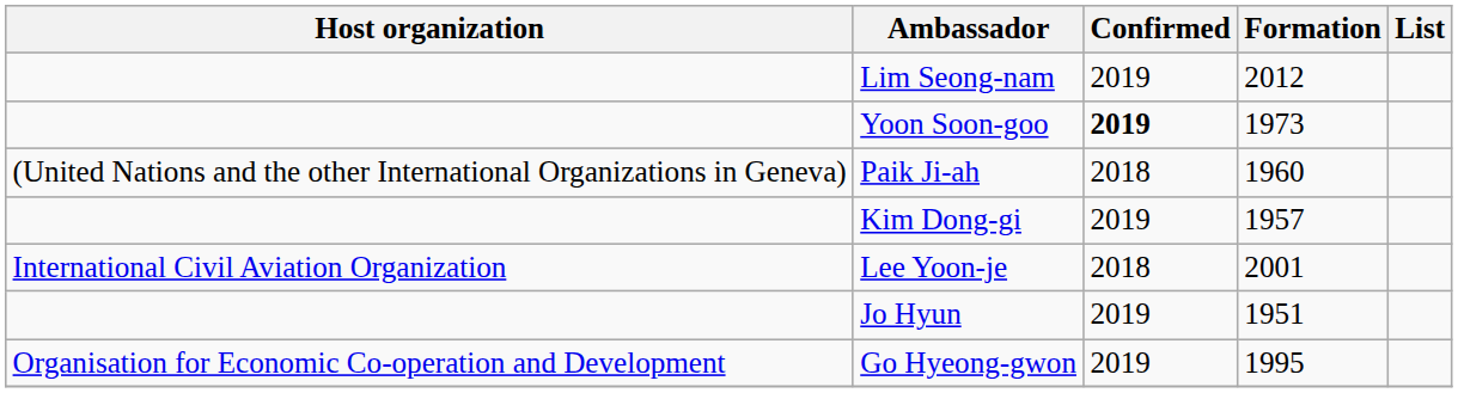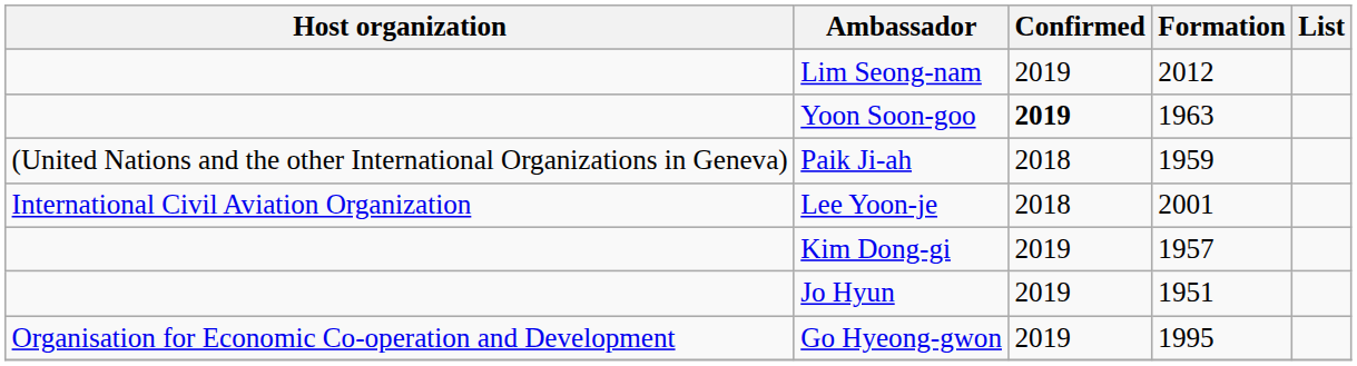 <table class="wikitable sortable">
 <tr>
 <th>Host organization</th>
 <th>Ambassador</th>
 <th>Confirmed</th>
 <th>Formation</th>
 <th>List</th>
 </tr>
 <tr>
 <td></td>
 <td><a href='#'>Lim Seong-nam</a></td>
 <td>2019</td>
 <td>2012</td>
 <td></td>
 </tr>
 <tr>
 <td></td>
 <td><a href='#'>Yoon Soon-goo</a></td>
 <td><strong>2019</strong></td>
-<td>1973</td>
+<td>1963</td>
 <td></td>
 </tr>
 <tr>
 <td> (United Nations and the other International Organizations in Geneva)</td>
 <td><a href='#'>Paik Ji-ah</a></td>
 <td>2018</td>
-<td>1960</td>
+<td>1959</td>
+<td></td>
+</tr>
+<tr>
+<td><a href='#'>International Civil Aviation Organization</a></td>
+<td><a href='#'>Lee Yoon-je</a></td>
+<td>2018</td>
+<td>2001</td>
 <td></td>
 </tr>
 <tr>
 <td></td>
 <td><a href='#'>Kim Dong-gi</a></td>
 <td>2019</td>
 <td>1957</td>
-<td></td>
-</tr>
-<tr>
-<td><a href='#'>International Civil Aviation Organization</a></td>
-<td><a href='#'>Lee Yoon-je</a></td>
-<td>2018</td>
-<td>2001</td>
 <td></td>
 </tr>
 <tr>
 <td></td>
 <td><a href='#'>Jo Hyun</a></td>
 <td>2019</td>
 <td>1951</td>
 <td></td>
 </tr>
 <tr>
 <td><a href='#'>Organisation for Economic Co-operation and Development</a></td>
 <td><a href='#'>Go Hyeong-gwon</a></td>
 <td>2019</td>
 <td>1995</td>
 <td></td>
 </tr>
 <tr>
 </tr>
 </table>
